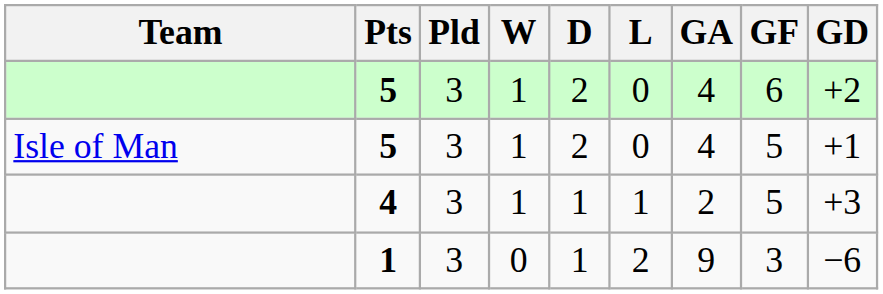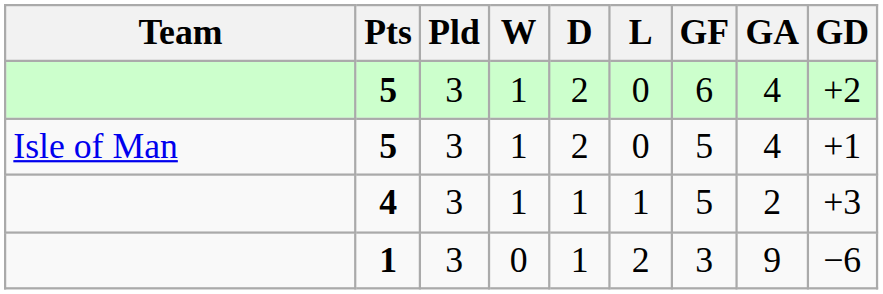 <table class="wikitable" style="text-align:center;">
 <tr>
 <th width=150>Team</th>
 <th width=20>Pts</th>
 <th width=20>Pld</th>
 <th width=20>W</th>
 <th width=20>D</th>
 <th width=20>L</th>
+<th width=20>GF</th>
 <th width=20>GA</th>
-<th width=20>GF</th>
 <th width=20>GD</th>
 </tr>
 <tr style="background:#ccffcc;">
 <td style="text-align:left;"></td>
 <td><strong>5</strong></td>
 <td>3</td>
 <td>1</td>
 <td>2</td>
 <td>0</td>
+<td>6</td>
 <td>4</td>
-<td>6</td>
 <td>+2</td>
 </tr>
 <tr>
 <td style="text-align:left;"> <a href='#'>Isle of Man</a></td>
 <td><strong>5</strong></td>
 <td>3</td>
 <td>1</td>
 <td>2</td>
 <td>0</td>
+<td>5</td>
 <td>4</td>
-<td>5</td>
 <td>+1</td>
 </tr>
 <tr>
 <td style="text-align:left;"></td>
 <td><strong>4</strong></td>
 <td>3</td>
 <td>1</td>
 <td>1</td>
 <td>1</td>
+<td>5</td>
 <td>2</td>
-<td>5</td>
 <td>+3</td>
 </tr>
 <tr>
 <td style="text-align:left;"></td>
 <td><strong>1</strong></td>
 <td>3</td>
 <td>0</td>
 <td>1</td>
 <td>2</td>
+<td>3</td>
 <td>9</td>
-<td>3</td>
 <td>−6</td>
 </tr>
 </table>
